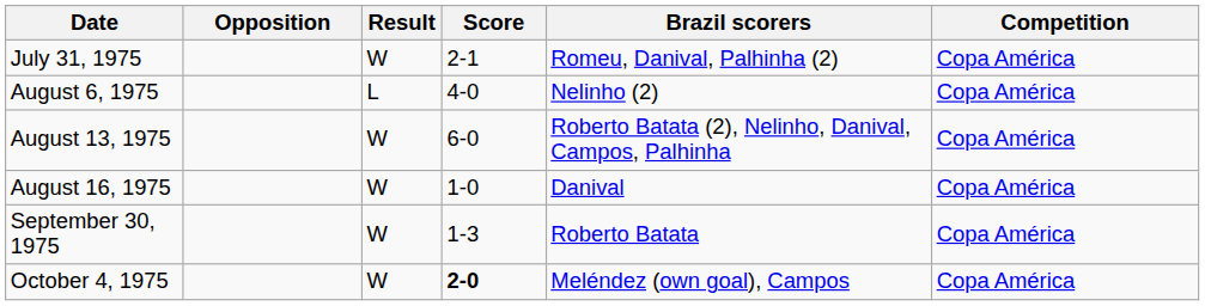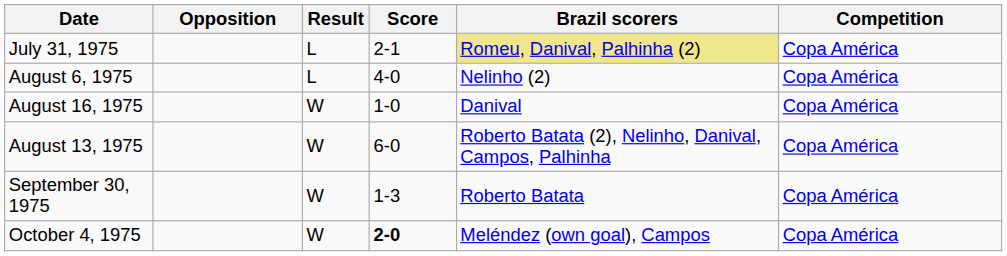 <table class="wikitable" style="text-align: left;">
 <tr>
 <th width=12%>Date</th>
 <th width=12%>Opposition</th>
 <th width=1%>Result</th>
 <th width=7%>Score</th>
 <th width=26%>Brazil scorers</th>
 <th width=18%>Competition</th>
 </tr>
 <tr>
 <td>July 31, 1975</td>
 <td></td>
-<td>W</td>
+<td>L</td>
 <td>2-1</td>
-<td><a href='#'>Romeu</a>, <a href='#'>Danival</a>, <a href='#'>Palhinha</a> (2)</td>
+<td style="background: khaki;"><a href='#'>Romeu</a>, <a href='#'>Danival</a>, <a href='#'>Palhinha</a> (2)</td>
 <td><a href='#'>Copa América</a></td>
 </tr>
 <tr>
 <td>August 6, 1975</td>
 <td></td>
 <td>L</td>
 <td>4-0</td>
 <td><a href='#'>Nelinho</a> (2)</td>
 <td><a href='#'>Copa América</a></td>
 </tr>
 <tr>
+<td>August 16, 1975</td>
+<td></td>
+<td>W</td>
+<td>1-0</td>
+<td><a href='#'>Danival</a></td>
+<td><a href='#'>Copa América</a></td>
+</tr>
+<tr>
 <td>August 13, 1975</td>
 <td></td>
 <td>W</td>
 <td>6-0</td>
 <td><a href='#'>Roberto Batata</a> (2), <a href='#'>Nelinho</a>, <a href='#'>Danival</a>, <a href='#'>Campos</a>, <a href='#'>Palhinha</a></td>
-<td><a href='#'>Copa América</a></td>
-</tr>
-<tr>
-<td>August 16, 1975</td>
-<td></td>
-<td>W</td>
-<td>1-0</td>
-<td><a href='#'>Danival</a></td>
 <td><a href='#'>Copa América</a></td>
 </tr>
 <tr>
 <td>September 30, 1975</td>
 <td></td>
 <td>W</td>
 <td>1-3</td>
 <td><a href='#'>Roberto Batata</a></td>
 <td><a href='#'>Copa América</a></td>
 </tr>
 <tr>
 <td>October 4, 1975</td>
 <td></td>
 <td>W</td>
 <td><strong>2-0</strong></td>
 <td><a href='#'>Meléndez</a> (<a href='#'>own goal</a>), <a href='#'>Campos</a></td>
 <td><a href='#'>Copa América</a></td>
 </tr>
 </table>
